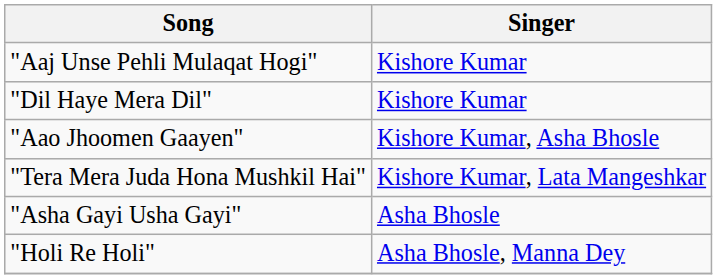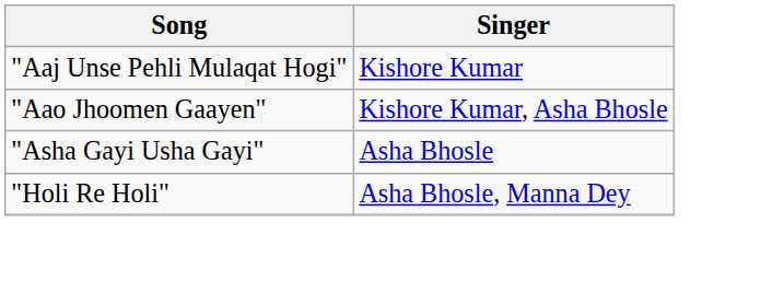 <table class="wikitable">
 <tr>
 <th>Song</th>
 <th>Singer</th>
 </tr>
 <tr>
 <td>"Aaj Unse Pehli Mulaqat Hogi"</td>
 <td><a href='#'>Kishore Kumar</a></td>
 </tr>
 <tr>
-<td>"Dil Haye Mera Dil"</td>
-<td><a href='#'>Kishore Kumar</a></td>
-</tr>
-<tr>
 <td>"Aao Jhoomen Gaayen"</td>
 <td><a href='#'>Kishore Kumar</a>, <a href='#'>Asha Bhosle</a></td>
-</tr>
-<tr>
-<td>"Tera Mera Juda Hona Mushkil Hai"</td>
-<td><a href='#'>Kishore Kumar</a>, <a href='#'>Lata Mangeshkar</a></td>
 </tr>
 <tr>
 <td>"Asha Gayi Usha Gayi"</td>
 <td><a href='#'>Asha Bhosle</a></td>
 </tr>
 <tr>
 <td>"Holi Re Holi"</td>
 <td><a href='#'>Asha Bhosle</a>, <a href='#'>Manna Dey</a></td>
 </tr>
 <tr>
 </tr>
 </table>
